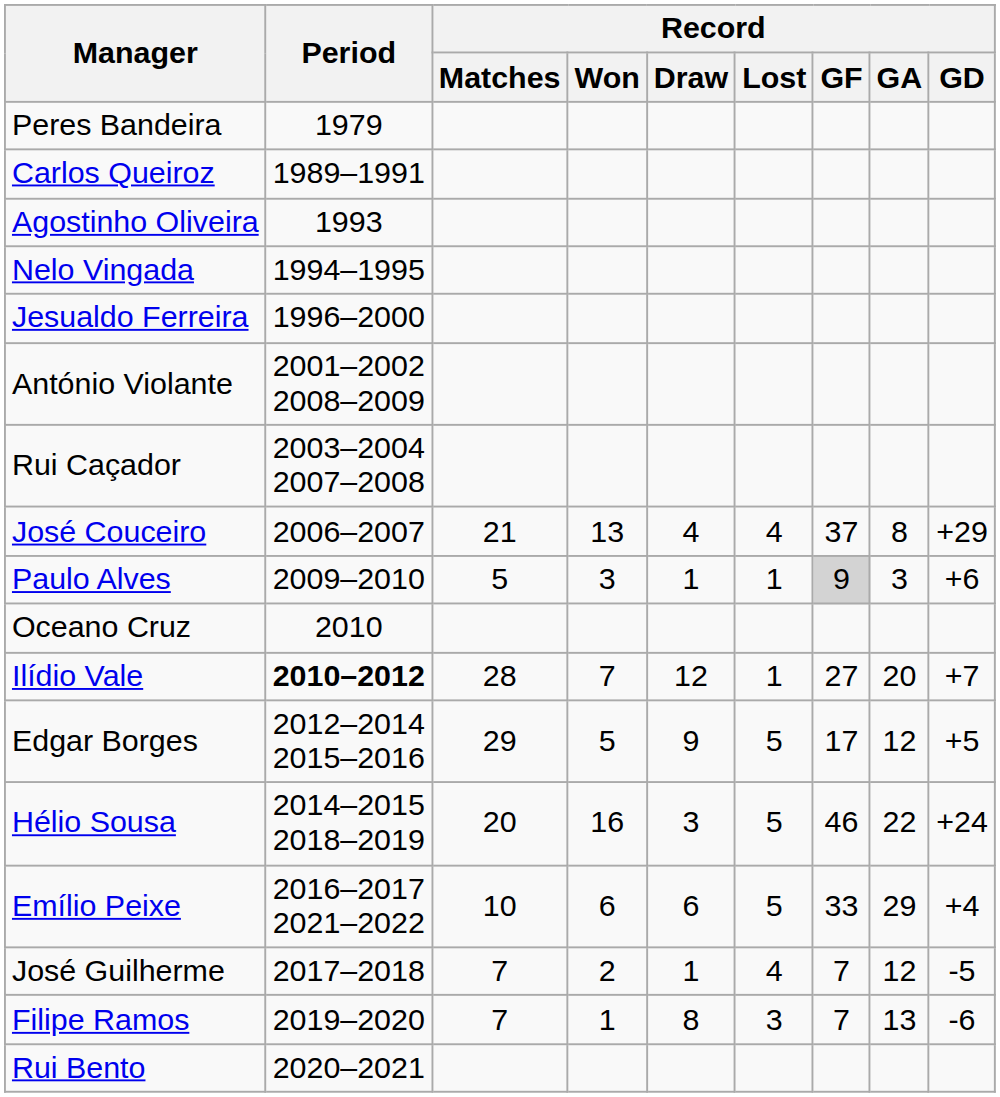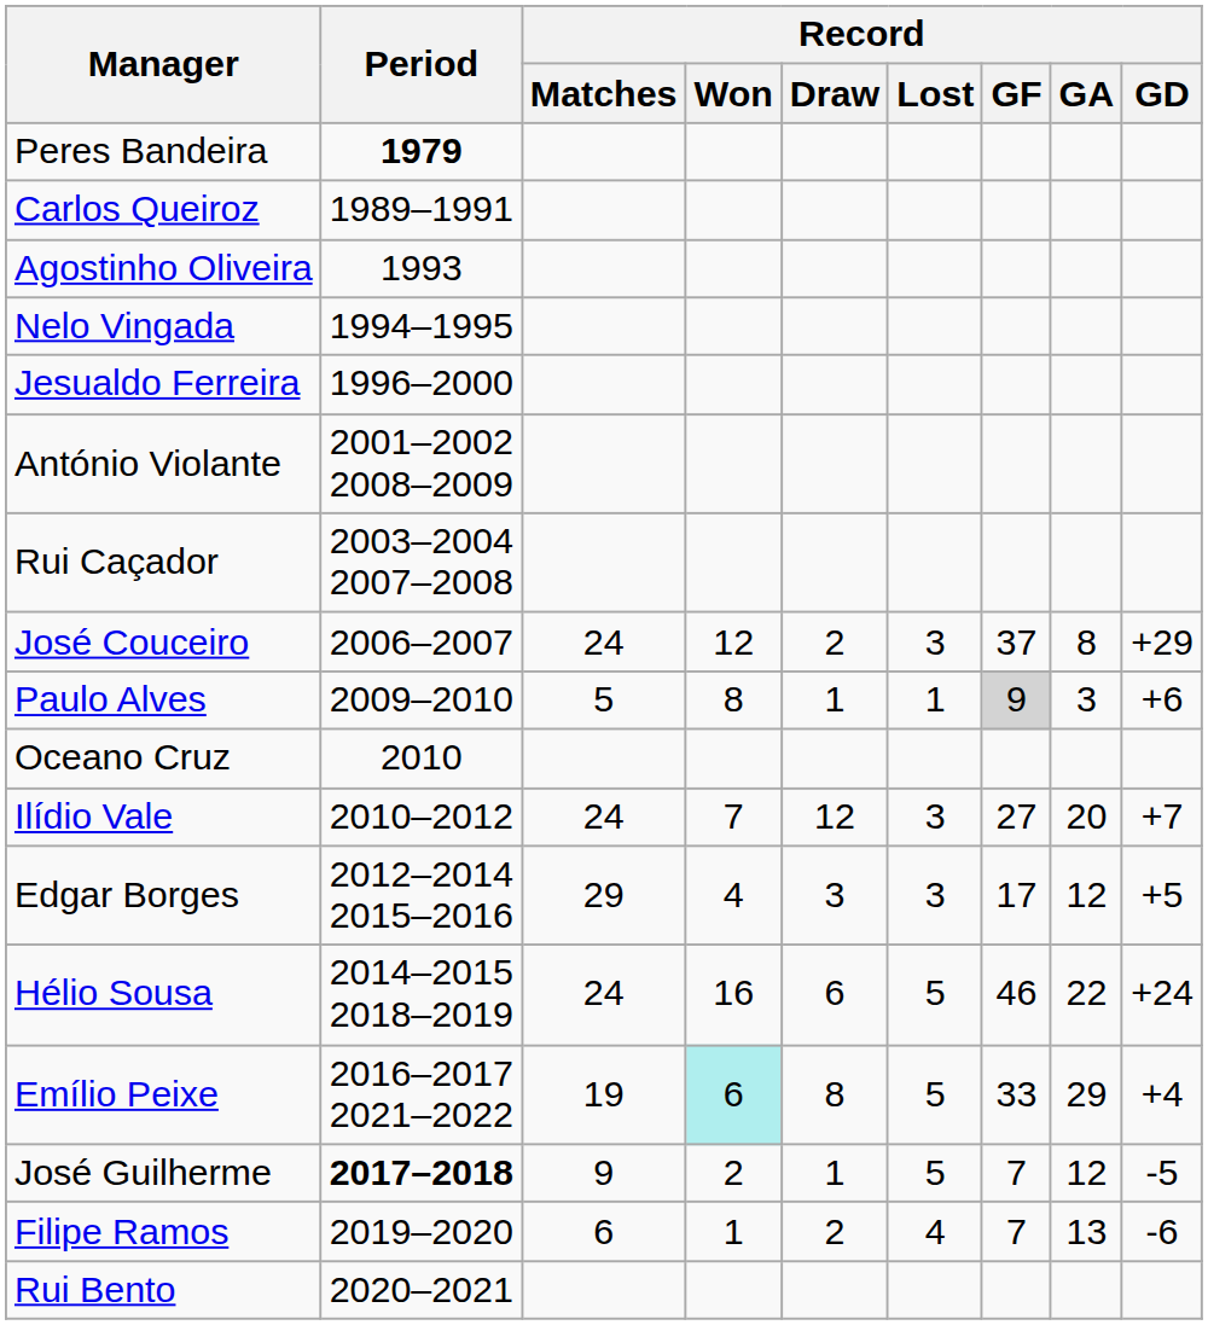 <table class="wikitable" style="text-align: center">
 <tr>
 <th rowspan="2">Manager</th>
 <th rowspan="2">Period</th>
 <th colspan="8">Record</th>
 </tr>
 <tr>
 <th>Matches</th>
 <th>Won</th>
 <th>Draw</th>
 <th>Lost</th>
 <th>GF</th>
 <th>GA</th>
 <th>GD</th>
 </tr>
 <tr>
 <td align=left> Peres Bandeira</td>
-<td>1979</td>
+<td><strong>1979</strong></td>
 <td></td>
 <td></td>
 <td></td>
 <td></td>
 <td></td>
 <td></td>
 <td></td>
 </tr>
 <tr>
 <td align=left> <a href='#'>Carlos Queiroz</a></td>
 <td>1989–1991</td>
 <td></td>
 <td></td>
 <td></td>
 <td></td>
 <td></td>
 <td></td>
 <td></td>
 </tr>
 <tr>
 <td align=left> <a href='#'>Agostinho Oliveira</a></td>
 <td>1993</td>
 <td></td>
 <td></td>
 <td></td>
 <td></td>
 <td></td>
 <td></td>
 <td></td>
 </tr>
 <tr>
 <td align=left> <a href='#'>Nelo Vingada</a></td>
 <td>1994–1995</td>
 <td></td>
 <td></td>
 <td></td>
 <td></td>
 <td></td>
 <td></td>
 <td></td>
 </tr>
 <tr>
 <td align=left> <a href='#'>Jesualdo Ferreira</a></td>
 <td>1996–2000</td>
 <td></td>
 <td></td>
 <td></td>
 <td></td>
 <td></td>
 <td></td>
 <td></td>
 </tr>
 <tr>
 <td align=left> António Violante</td>
 <td>2001–2002<br>2008–2009</td>
 <td></td>
 <td></td>
 <td></td>
 <td></td>
 <td></td>
 <td></td>
 <td></td>
 </tr>
 <tr>
 <td align=left> Rui Caçador</td>
 <td>2003–2004 <br>2007–2008</td>
 <td></td>
 <td></td>
 <td></td>
 <td></td>
 <td></td>
 <td></td>
 <td></td>
 </tr>
 <tr>
 <td align=left> <a href='#'>José Couceiro</a></td>
 <td>2006–2007</td>
-<td>21</td>
-<td>13</td>
-<td>4</td>
-<td>4</td>
+<td>24</td>
+<td>12</td>
+<td>2</td>
+<td>3</td>
 <td>37</td>
 <td>8</td>
 <td>+29</td>
 </tr>
 <tr>
 <td align=left> <a href='#'>Paulo Alves</a></td>
 <td>2009–2010</td>
 <td>5</td>
-<td>3</td>
+<td>8</td>
 <td>1</td>
 <td>1</td>
 <td style="background: lightgrey;">9</td>
 <td>3</td>
 <td>+6</td>
 </tr>
 <tr>
 <td align=left> Oceano Cruz</td>
 <td>2010</td>
 <td></td>
 <td></td>
 <td></td>
 <td></td>
 <td></td>
 <td></td>
 <td></td>
 </tr>
 <tr>
 <td align=left> <a href='#'>Ilídio Vale</a></td>
-<td><strong>2010–2012</strong></td>
-<td>28</td>
+<td>2010–2012</td>
+<td>24</td>
 <td>7</td>
 <td>12</td>
-<td>1</td>
+<td>3</td>
 <td>27</td>
 <td>20</td>
 <td>+7</td>
 </tr>
 <tr>
 <td align=left> Edgar Borges</td>
 <td>2012–2014 <br>2015–2016</td>
 <td>29</td>
-<td>5</td>
-<td>9</td>
-<td>5</td>
+<td>4</td>
+<td>3</td>
+<td>3</td>
 <td>17</td>
 <td>12</td>
 <td>+5</td>
 </tr>
 <tr>
 <td align=left> <a href='#'>Hélio Sousa</a></td>
 <td>2014–2015<br> 2018–2019</td>
-<td>20</td>
+<td>24</td>
 <td>16</td>
-<td>3</td>
+<td>6</td>
 <td>5</td>
 <td>46</td>
 <td>22</td>
 <td>+24</td>
 </tr>
 <tr>
 <td align=left> <a href='#'>Emílio Peixe</a></td>
 <td>2016–2017<br> 2021–2022</td>
-<td>10</td>
-<td>6</td>
-<td>6</td>
+<td>19</td>
+<td style="background: paleturquoise;">6</td>
+<td>8</td>
 <td>5</td>
 <td>33</td>
 <td>29</td>
 <td>+4</td>
 </tr>
 <tr>
 <td align=left> José Guilherme</td>
-<td>2017–2018</td>
-<td>7</td>
+<td><strong>2017–2018</strong></td>
+<td>9</td>
 <td>2</td>
 <td>1</td>
-<td>4</td>
+<td>5</td>
 <td>7</td>
 <td>12</td>
 <td>-5</td>
 </tr>
 <tr>
 <td align=left> <a href='#'>Filipe Ramos</a></td>
 <td>2019–2020</td>
-<td>7</td>
+<td>6</td>
 <td>1</td>
-<td>8</td>
-<td>3</td>
+<td>2</td>
+<td>4</td>
 <td>7</td>
 <td>13</td>
 <td>-6</td>
 </tr>
 <tr>
 <td align=left> <a href='#'>Rui Bento</a></td>
 <td>2020–2021</td>
 <td></td>
 <td></td>
 <td></td>
 <td></td>
 <td></td>
 <td></td>
 <td></td>
 </tr>
 </table>
